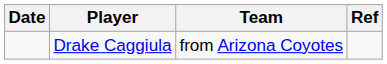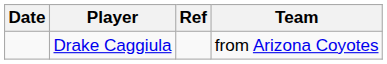 <table class="wikitable">
 <tr>
 <th>Date</th>
 <th>Player</th>
+<th>Ref</th>
 <th>Team</th>
-<th>Ref</th>
 </tr>
 <tr>
 <td></td>
 <td><a href='#'>Drake Caggiula</a></td>
+<td></td>
 <td>from <a href='#'>Arizona Coyotes</a></td>
-<td></td>
 </tr>
 </table>
